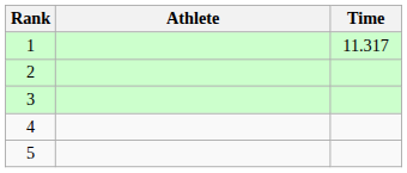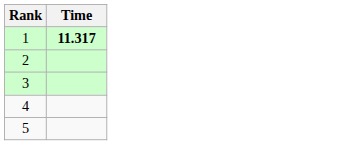 <table class=wikitable style="text-align:center">
 <tr>
 <th width=40>Rank</th>
-<th width=250>Athlete</th>
 <th width=60>Time</th>
 </tr>
 <tr bgcolor="ccffcc">
 <td>1</td>
-<td align=left></td>
-<td>11.317</td>
+<td><strong>11.317</strong></td>
 </tr>
 <tr bgcolor="ccffcc">
 <td>2</td>
-<td align=left></td>
 <td></td>
 </tr>
 <tr bgcolor="ccffcc">
 <td>3</td>
-<td align=left></td>
 <td></td>
 </tr>
 <tr>
 <td>4</td>
-<td align=left></td>
 <td></td>
 </tr>
 <tr>
 <td>5</td>
-<td align=left></td>
 <td></td>
 </tr>
 </table>
